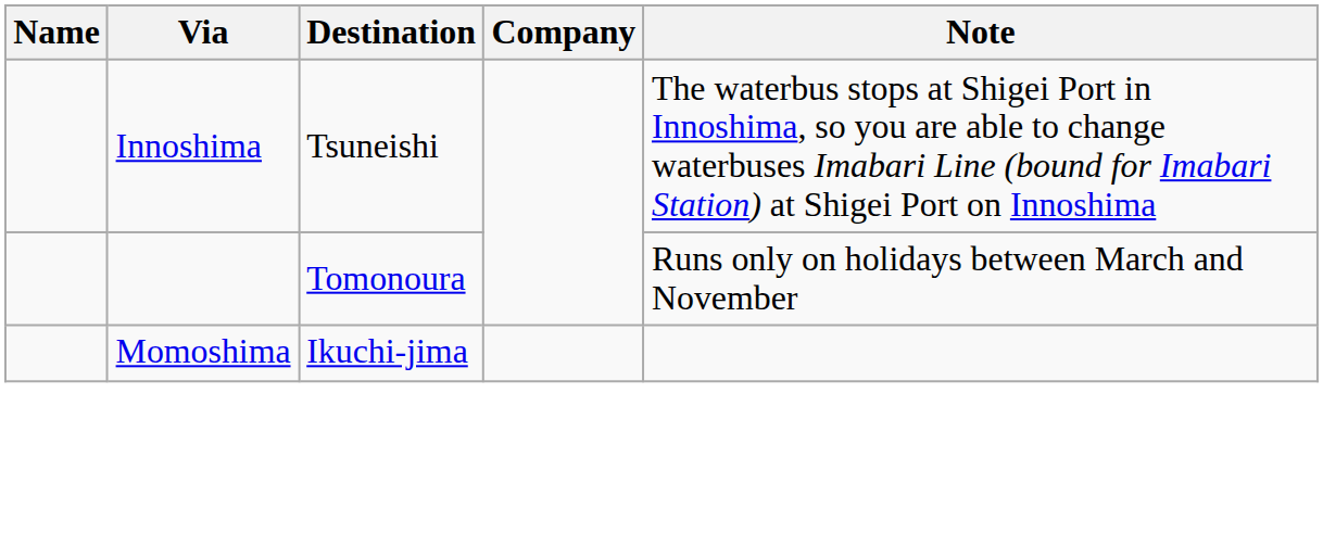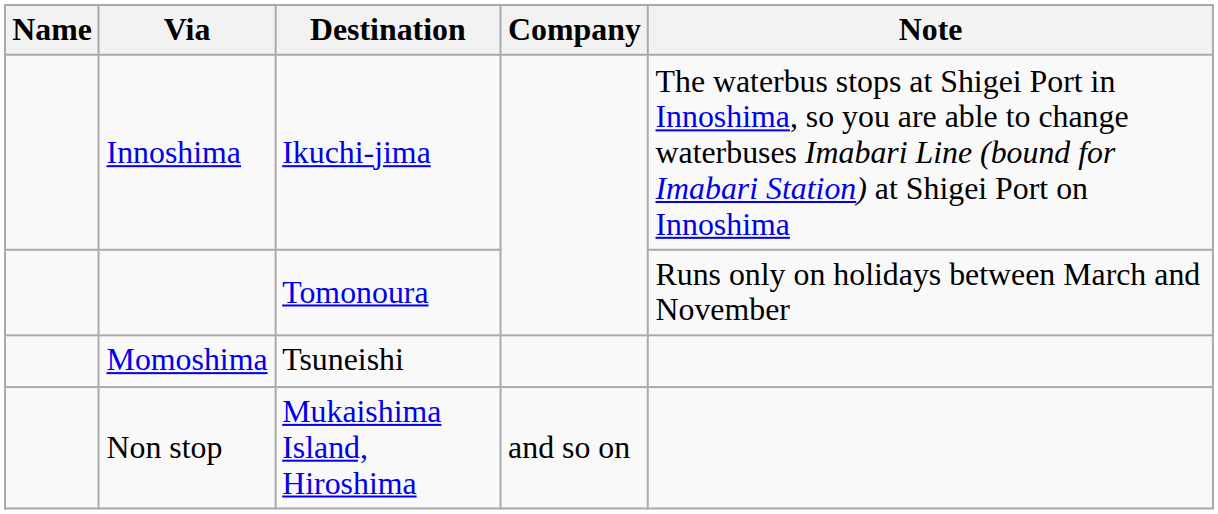 <table class="wikitable">
 <tr>
 <th>Name</th>
 <th>Via</th>
 <th>Destination</th>
 <th>Company</th>
 <th>Note</th>
 </tr>
 <tr>
 <td><em></em></td>
 <td><a href='#'>Innoshima</a></td>
-<td>Tsuneishi</td>
+<td><a href='#'>Ikuchi-jima</a></td>
 <td rowspan="2"></td>
 <td>The waterbus stops at Shigei Port in <a href='#'>Innoshima</a>, so you are able to change waterbuses <em>Imabari Line (bound for <a href='#'>Imabari Station</a>)</em> at Shigei Port on <a href='#'>Innoshima</a></td>
 </tr>
 <tr>
 <td><em></em></td>
 <td></td>
 <td><a href='#'>Tomonoura</a></td>
 <td>Runs only on holidays between March and November</td>
 </tr>
 <tr>
 <td><em></em></td>
 <td><a href='#'>Momoshima</a></td>
-<td><a href='#'>Ikuchi-jima</a></td>
+<td>Tsuneishi</td>
 <td></td>
 <td></td>
 </tr>
+<tr>
+<td><em></em></td>
+<td>Non stop</td>
+<td><a href='#'>Mukaishima Island, Hiroshima</a></td>
+<td> and so on</td>
+<td></td>
+</tr>
 </table>
